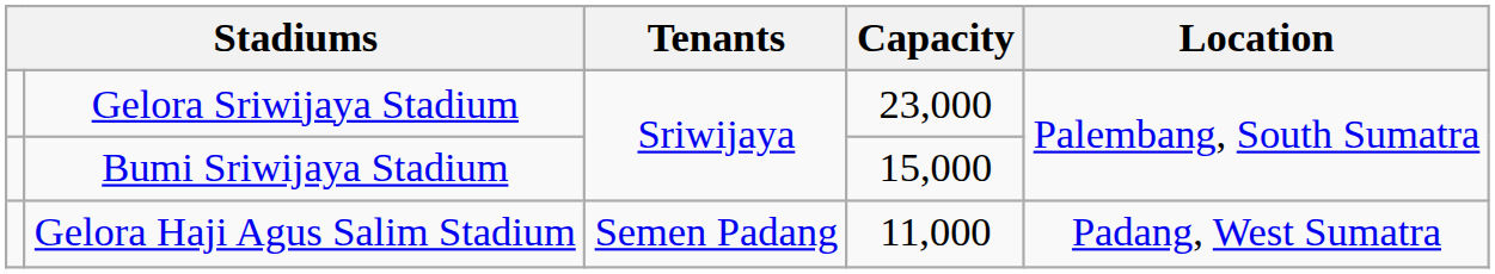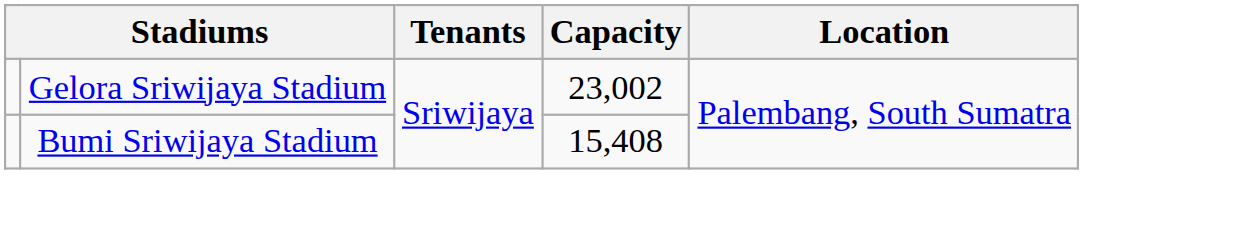 <table class="wikitable" style="text-align:center">
 <tr>
 <th colspan="2">Stadiums</th>
 <th>Tenants</th>
 <th>Capacity</th>
 <th>Location</th>
 </tr>
 <tr>
 <td></td>
 <td><a href='#'>Gelora Sriwijaya Stadium</a></td>
 <td rowspan="2"><a href='#'>Sriwijaya</a></td>
-<td>23,000</td>
+<td>23,002</td>
 <td rowspan="2"><a href='#'>Palembang</a>, <a href='#'>South Sumatra</a></td>
 </tr>
 <tr>
 <td></td>
 <td><a href='#'>Bumi Sriwijaya Stadium</a></td>
-<td>15,000</td>
-</tr>
-<tr>
-<td></td>
-<td><a href='#'>Gelora Haji Agus Salim Stadium</a></td>
-<td><a href='#'>Semen Padang</a></td>
-<td>11,000</td>
-<td><a href='#'>Padang</a>, <a href='#'>West Sumatra</a></td>
+<td>15,408</td>
 </tr>
 </table>
